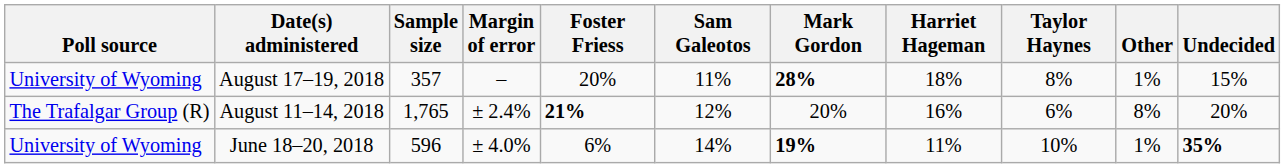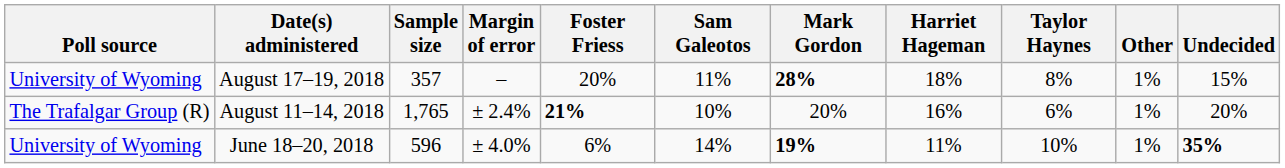 <table class="wikitable" style="font-size:90%;">
 <tr valign=bottom>
 <th>Poll source</th>
 <th>Date(s)<br>administered</th>
 <th>Sample<br>size</th>
 <th>Margin<br>of error</th>
 <th style="width:75px;">Foster<br>Friess</th>
 <th style="width:75px;">Sam<br>Galeotos</th>
 <th style="width:75px;">Mark<br>Gordon</th>
 <th style="width:75px;">Harriet<br>Hageman</th>
 <th style="width:75px;">Taylor<br>Haynes</th>
 <th>Other</th>
 <th>Undecided</th>
 </tr>
 <tr>
 <td><a href='#'>University of Wyoming</a></td>
 <td align=center>August 17–19, 2018</td>
 <td align=center>357</td>
 <td align=center>–</td>
 <td align=center>20%</td>
 <td align=center>11%</td>
 <td><strong>28%</strong></td>
 <td align=center>18%</td>
 <td align=center>8%</td>
 <td align=center>1%</td>
 <td align=center>15%</td>
 </tr>
 <tr>
 <td><a href='#'>The Trafalgar Group</a> (R)</td>
 <td align=center>August 11–14, 2018</td>
 <td align=center>1,765</td>
 <td align=center>± 2.4%</td>
 <td><strong>21%</strong></td>
-<td align=center>12%</td>
+<td align=center>10%</td>
 <td align=center>20%</td>
 <td align=center>16%</td>
 <td align=center>6%</td>
-<td align=center>8%</td>
+<td align=center>1%</td>
 <td align=center>20%</td>
 </tr>
 <tr>
 <td><a href='#'>University of Wyoming</a></td>
 <td align=center>June 18–20, 2018</td>
 <td align=center>596</td>
 <td align=center>± 4.0%</td>
 <td align=center>6%</td>
 <td align=center>14%</td>
 <td><strong>19%</strong></td>
 <td align=center>11%</td>
 <td align=center>10%</td>
 <td align=center>1%</td>
 <td><strong>35%</strong></td>
 </tr>
 </table>
